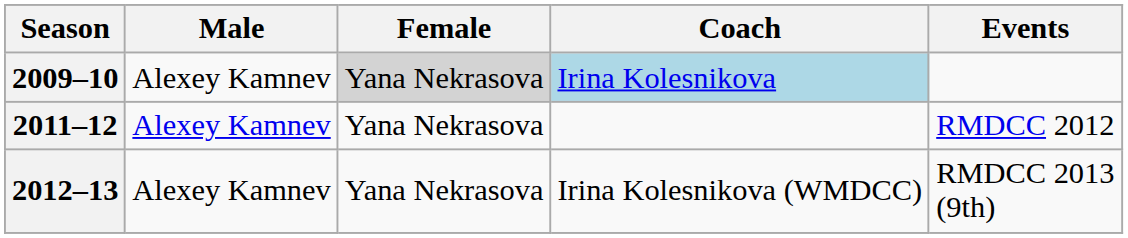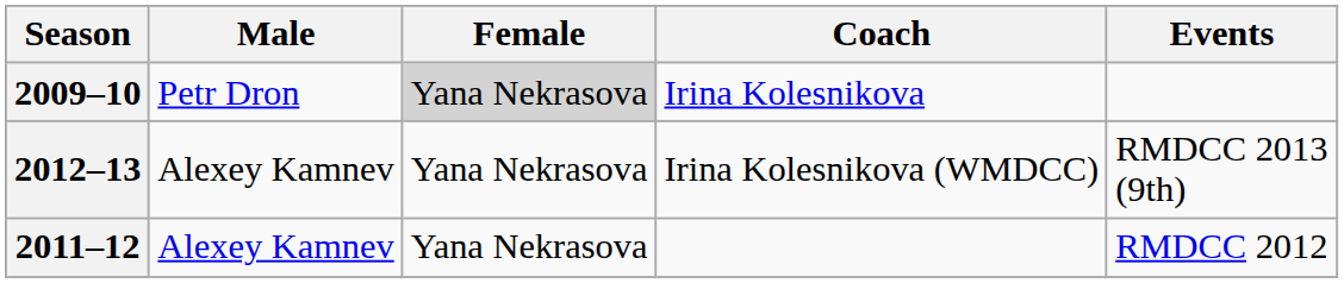 <table class="wikitable">
 <tr>
 <th scope="col">Season</th>
 <th scope="col">Male</th>
 <th scope="col">Female</th>
 <th scope="col">Coach</th>
 <th scope="col">Events</th>
 </tr>
 <tr>
 <th scope="row">2009–10</th>
+<td><a href='#'>Petr Dron</a></td>
+<td style="background: lightgrey;">Yana Nekrasova</td>
+<td><a href='#'>Irina Kolesnikova</a></td>
+<td> </td>
+</tr>
+<tr>
+<th scope="row">2012–13</th>
 <td>Alexey Kamnev</td>
-<td style="background: lightgrey;">Yana Nekrasova</td>
-<td style="background: lightblue;"><a href='#'>Irina Kolesnikova</a></td>
-<td> </td>
+<td>Yana Nekrasova</td>
+<td>Irina Kolesnikova (WMDCC)</td>
+<td>RMDCC 2013 <br> (9th)</td>
 </tr>
 <tr>
 <th scope="row">2011–12</th>
 <td><a href='#'>Alexey Kamnev</a></td>
 <td>Yana Nekrasova</td>
 <td></td>
 <td><a href='#'>RMDCC</a> 2012 </td>
 </tr>
-<tr>
-<th scope="row">2012–13</th>
-<td>Alexey Kamnev</td>
-<td>Yana Nekrasova</td>
-<td>Irina Kolesnikova (WMDCC)</td>
-<td>RMDCC 2013 <br> (9th)</td>
-</tr>
 </table>
